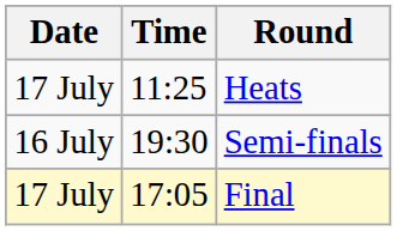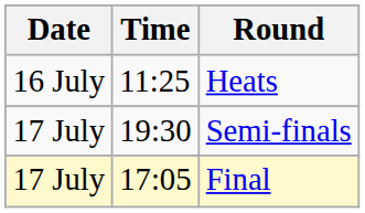 <table class="wikitable">
 <tr>
 <th>Date</th>
 <th>Time</th>
 <th>Round</th>
 </tr>
 <tr>
-<td>17 July</td>
+<td>16 July</td>
 <td>11:25</td>
 <td><a href='#'>Heats</a></td>
 </tr>
 <tr>
-<td>16 July</td>
+<td>17 July</td>
 <td>19:30</td>
 <td><a href='#'>Semi-finals</a></td>
 </tr>
 <tr style=background:lemonchiffon>
 <td>17 July</td>
 <td>17:05</td>
 <td><a href='#'>Final</a></td>
 </tr>
 </table>
